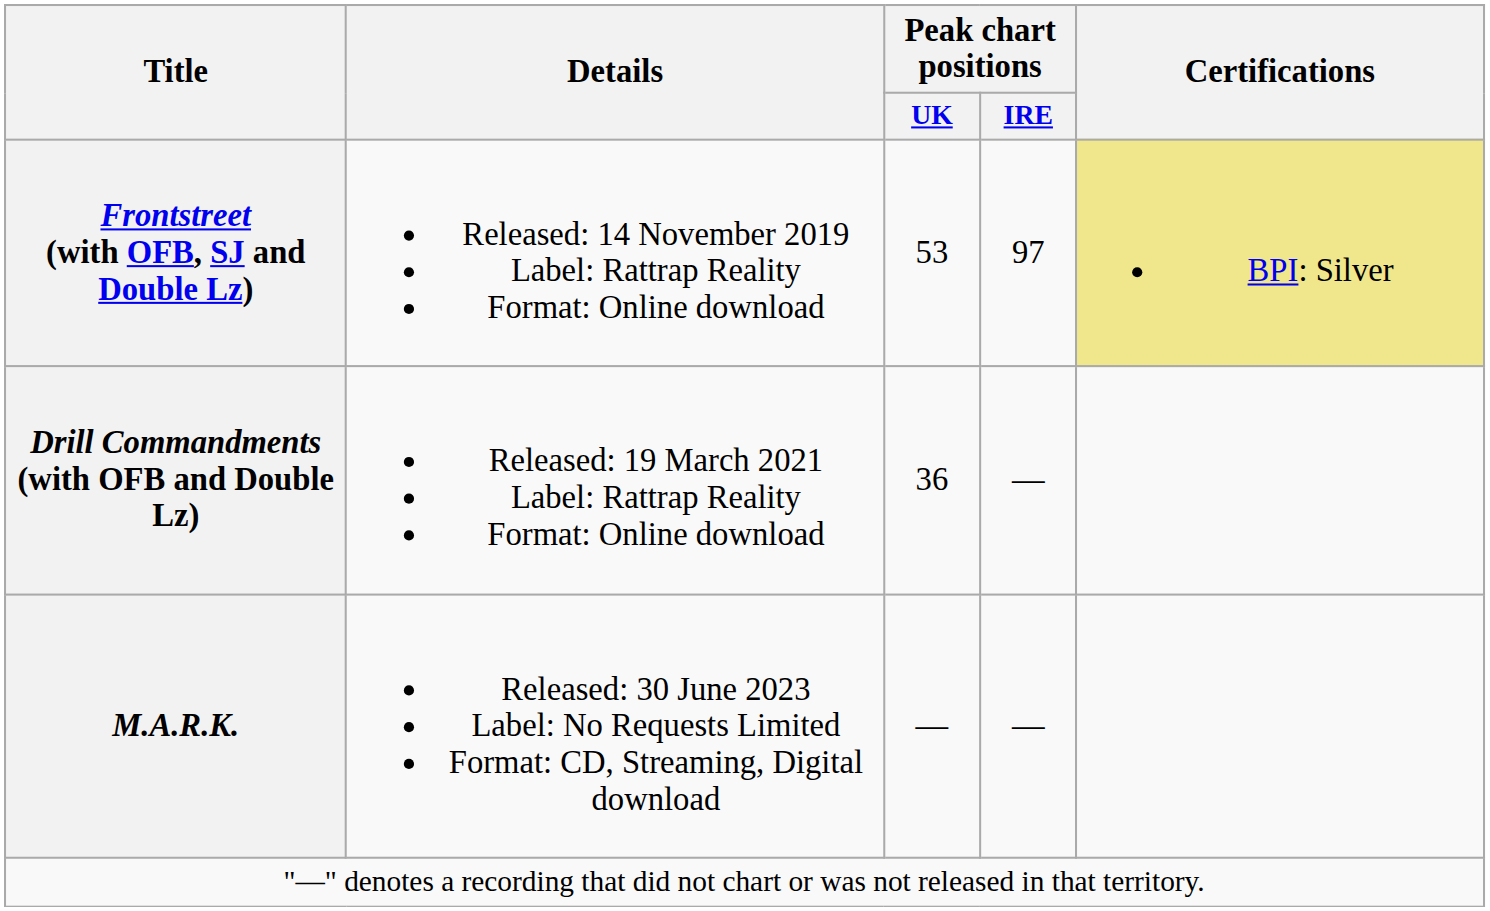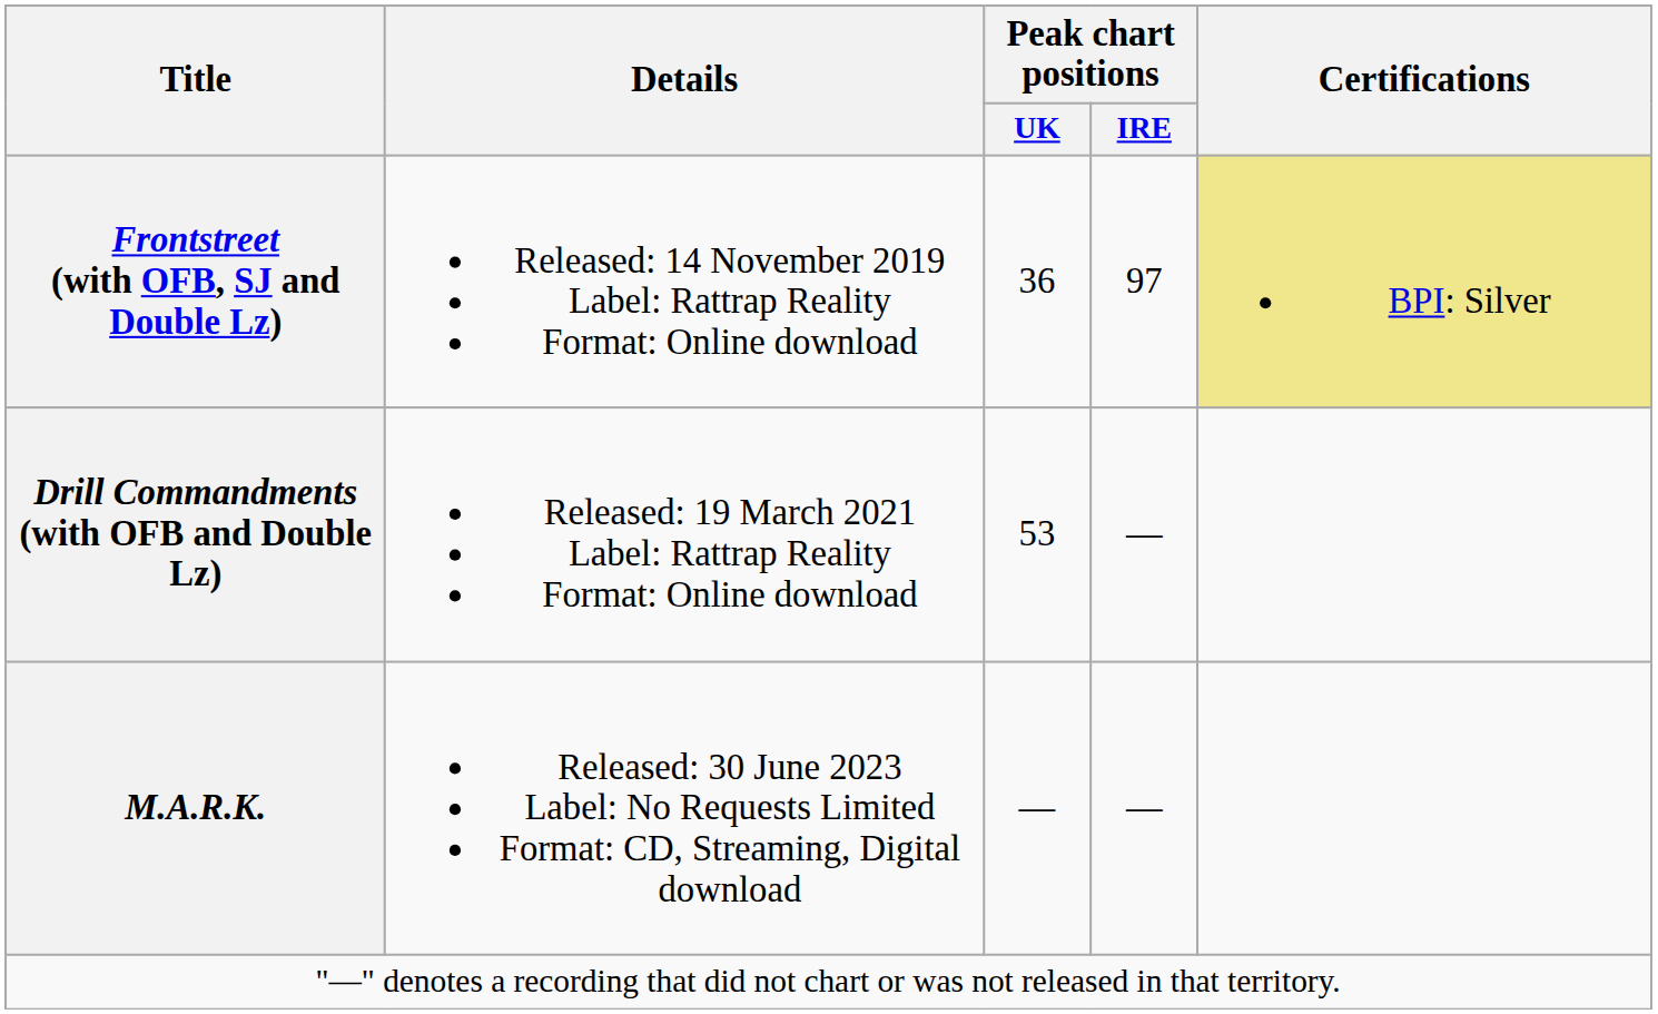 <table class="wikitable plainrowheaders" style="text-align:center">
 <tr>
 <th scope="col" rowspan="2" style="width:10em">Title</th>
 <th scope="col" rowspan="2" style="width:16em">Details</th>
 <th scope="col" colspan="2">Peak chart positions</th>
 <th scope="col" rowspan="2" style="width:12em">Certifications</th>
 </tr>
 <tr>
 <th scope="col" style="width:3em;font-size:85%;"><a href='#'>UK</a><br></th>
 <th scope="col" style="width:3em;font-size:85%;"><a href='#'>IRE</a><br></th>
 </tr>
 <tr>
 <th scope="row"><a href='#'><em>Frontstreet</em></a><br><span>(with <a href='#'>OFB</a>, <a href='#'>SJ</a> and <a href='#'>Double Lz</a>)</span></th>
 <td><br><ul><li>Released: 14 November 2019</li><li>Label: Rattrap Reality</li><li>Format: Online download</li></ul></td>
-<td>53</td>
+<td>36</td>
 <td>97</td>
 <td style="background: khaki;"><br><ul><li><a href='#'>BPI</a>: Silver</li></ul></td>
 </tr>
 <tr>
 <th scope="row"><em>Drill Commandments</em><br><span>(with OFB and Double Lz)</span></th>
 <td><br><ul><li>Released: 19 March 2021</li><li>Label: Rattrap Reality</li><li>Format: Online download</li></ul></td>
-<td>36</td>
+<td>53</td>
 <td>—</td>
 <td></td>
 </tr>
 <tr>
 <th scope="row"><em>M.A.R.K.</em><br></th>
 <td><br><ul><li>Released: 30 June 2023</li><li>Label: No Requests Limited</li><li>Format: CD, Streaming, Digital download</li></ul></td>
 <td>—</td>
 <td>—</td>
 <td></td>
 </tr>
 <tr>
 <td colspan="6" style="font-size:90%">"—" denotes a recording that did not chart or was not released in that territory.</td>
 </tr>
 </table>
